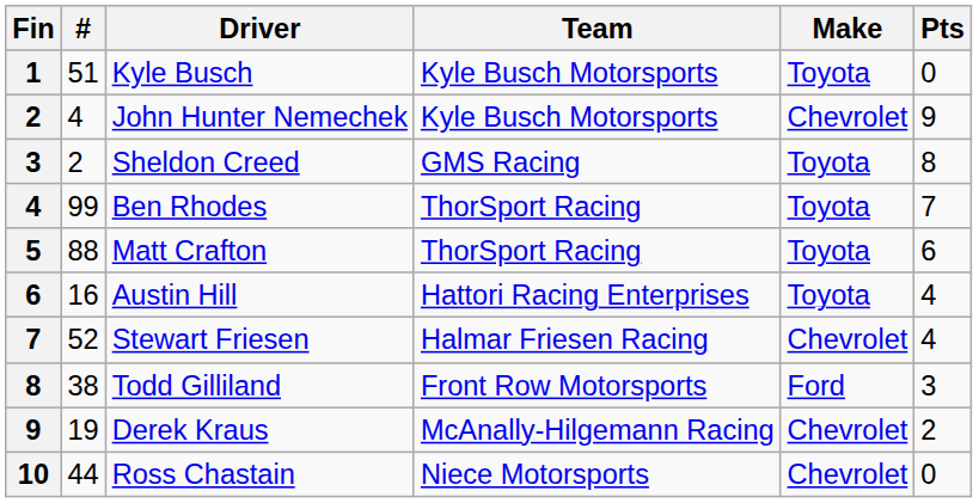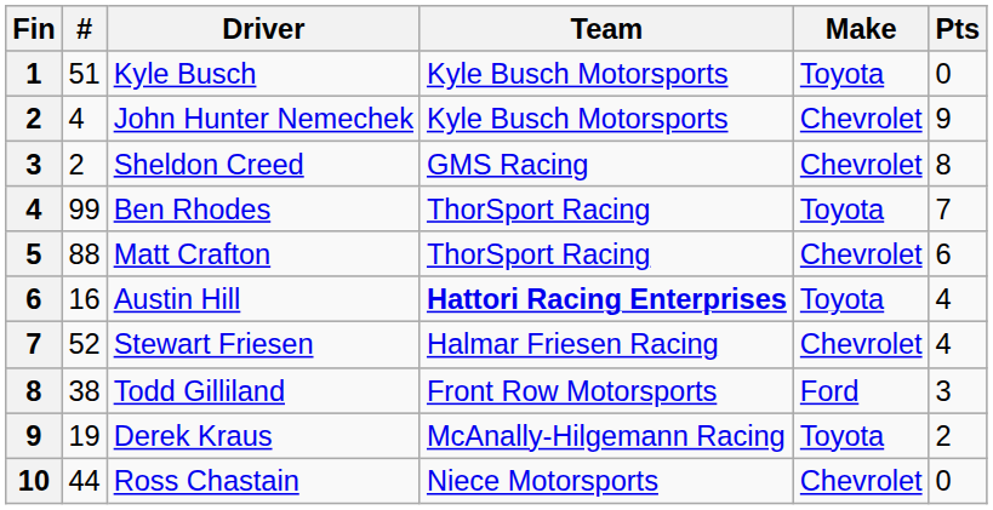 <table class="wikitable" style="font-size: 95%;">
 <tr>
 <th>Fin</th>
 <th>#</th>
 <th>Driver</th>
 <th>Team</th>
 <th>Make</th>
 <th>Pts</th>
 </tr>
 <tr>
 <th>1</th>
 <td>51</td>
 <td><a href='#'>Kyle Busch</a></td>
 <td><a href='#'>Kyle Busch Motorsports</a></td>
 <td><a href='#'>Toyota</a></td>
 <td>0</td>
 </tr>
 <tr>
 <th>2</th>
 <td>4</td>
 <td><a href='#'>John Hunter Nemechek</a></td>
 <td><a href='#'>Kyle Busch Motorsports</a></td>
 <td><a href='#'>Chevrolet</a></td>
 <td>9</td>
 </tr>
 <tr>
 <th>3</th>
 <td>2</td>
 <td><a href='#'>Sheldon Creed</a></td>
 <td><a href='#'>GMS Racing</a></td>
-<td><a href='#'>Toyota</a></td>
+<td><a href='#'>Chevrolet</a></td>
 <td>8</td>
 </tr>
 <tr>
 <th>4</th>
 <td>99</td>
 <td><a href='#'>Ben Rhodes</a></td>
 <td><a href='#'>ThorSport Racing</a></td>
 <td><a href='#'>Toyota</a></td>
 <td>7</td>
 </tr>
 <tr>
 <th>5</th>
 <td>88</td>
 <td><a href='#'>Matt Crafton</a></td>
 <td><a href='#'>ThorSport Racing</a></td>
-<td><a href='#'>Toyota</a></td>
+<td><a href='#'>Chevrolet</a></td>
 <td>6</td>
 </tr>
 <tr>
 <th>6</th>
 <td>16</td>
 <td><a href='#'>Austin Hill</a></td>
-<td><a href='#'>Hattori Racing Enterprises</a></td>
+<td><strong><a href='#'>Hattori Racing Enterprises</a></strong></td>
 <td><a href='#'>Toyota</a></td>
 <td>4</td>
 </tr>
 <tr>
 <th>7</th>
 <td>52</td>
 <td><a href='#'>Stewart Friesen</a></td>
 <td><a href='#'>Halmar Friesen Racing</a></td>
 <td><a href='#'>Chevrolet</a></td>
 <td>4</td>
 </tr>
 <tr>
 <th>8</th>
 <td>38</td>
 <td><a href='#'>Todd Gilliland</a></td>
 <td><a href='#'>Front Row Motorsports</a></td>
 <td><a href='#'>Ford</a></td>
 <td>3</td>
 </tr>
 <tr>
 <th>9</th>
 <td>19</td>
 <td><a href='#'>Derek Kraus</a></td>
 <td><a href='#'>McAnally-Hilgemann Racing</a></td>
-<td><a href='#'>Chevrolet</a></td>
+<td><a href='#'>Toyota</a></td>
 <td>2</td>
 </tr>
 <tr>
 <th>10</th>
 <td>44</td>
 <td><a href='#'>Ross Chastain</a></td>
 <td><a href='#'>Niece Motorsports</a></td>
 <td><a href='#'>Chevrolet</a></td>
 <td>0</td>
 </tr>
 </table>
